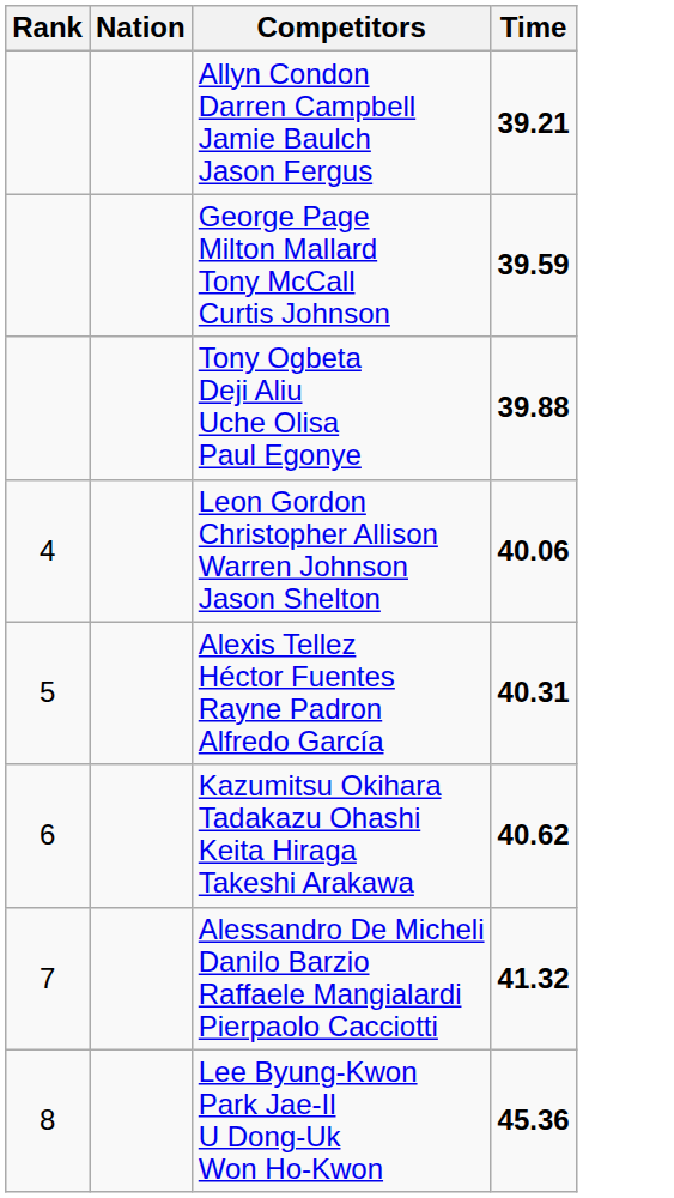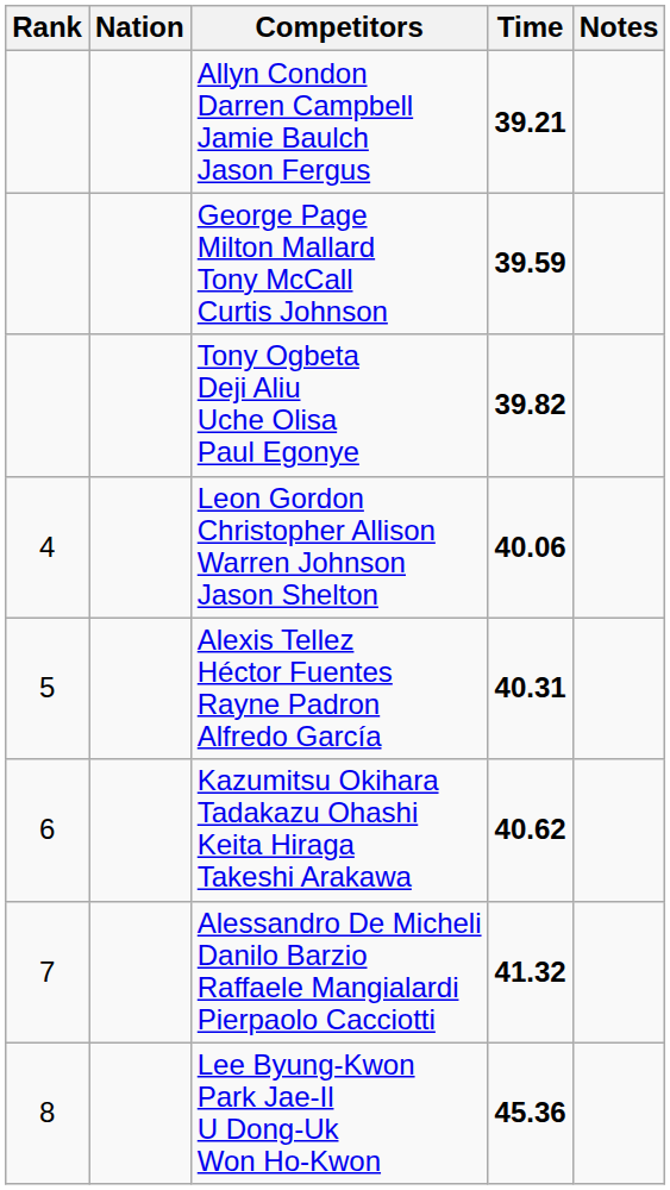 <table class="wikitable sortable" style="text-align:center">
 <tr>
 <th>Rank</th>
 <th>Nation</th>
 <th>Competitors</th>
 <th>Time</th>
+<th>Notes</th>
 </tr>
 <tr>
 <td></td>
 <td align=left></td>
 <td align=left><a href='#'>Allyn Condon</a><br><a href='#'>Darren Campbell</a><br><a href='#'>Jamie Baulch</a><br><a href='#'>Jason Fergus</a></td>
 <td><strong>39.21</strong></td>
+<td></td>
 </tr>
 <tr>
 <td></td>
 <td align=left></td>
 <td align=left><a href='#'>George Page</a><br><a href='#'>Milton Mallard</a><br><a href='#'>Tony McCall</a><br><a href='#'>Curtis Johnson</a></td>
 <td><strong>39.59</strong></td>
+<td></td>
 </tr>
 <tr>
 <td></td>
 <td align=left></td>
 <td align=left><a href='#'>Tony Ogbeta</a><br><a href='#'>Deji Aliu</a><br><a href='#'>Uche Olisa</a><br><a href='#'>Paul Egonye</a></td>
-<td><strong>39.88</strong></td>
+<td><strong>39.82</strong></td>
+<td></td>
 </tr>
 <tr>
 <td>4</td>
 <td align=left></td>
 <td align=left><a href='#'>Leon Gordon</a><br><a href='#'>Christopher Allison</a><br><a href='#'>Warren Johnson</a><br><a href='#'>Jason Shelton</a></td>
 <td><strong>40.06</strong></td>
+<td></td>
 </tr>
 <tr>
 <td>5</td>
 <td align=left></td>
 <td align=left><a href='#'>Alexis Tellez</a><br><a href='#'>Héctor Fuentes</a><br><a href='#'>Rayne Padron</a><br><a href='#'>Alfredo García</a></td>
 <td><strong>40.31</strong></td>
+<td></td>
 </tr>
 <tr>
 <td>6</td>
 <td align=left></td>
 <td align=left><a href='#'>Kazumitsu Okihara</a><br><a href='#'>Tadakazu Ohashi</a><br><a href='#'>Keita Hiraga</a><br><a href='#'>Takeshi Arakawa</a></td>
 <td><strong>40.62</strong></td>
+<td></td>
 </tr>
 <tr>
 <td>7</td>
 <td align=left></td>
 <td align=left><a href='#'>Alessandro De Micheli</a><br><a href='#'>Danilo Barzio</a><br><a href='#'>Raffaele Mangialardi</a><br><a href='#'>Pierpaolo Cacciotti</a></td>
 <td><strong>41.32</strong></td>
+<td></td>
 </tr>
 <tr>
 <td>8</td>
 <td align=left></td>
 <td align=left><a href='#'>Lee Byung-Kwon</a><br><a href='#'>Park Jae-Il</a><br><a href='#'>U Dong-Uk</a><br><a href='#'>Won Ho-Kwon</a></td>
 <td><strong>45.36</strong></td>
+<td></td>
 </tr>
 </table>
